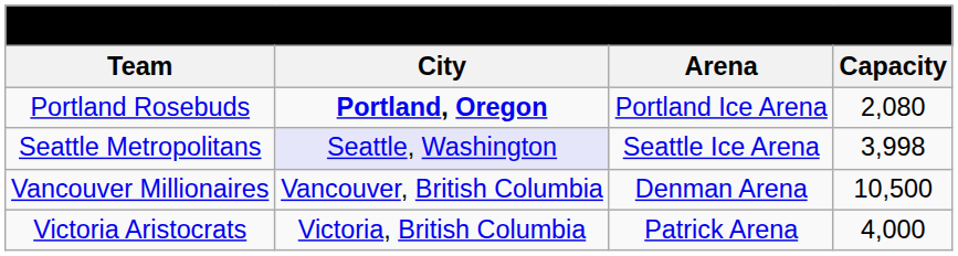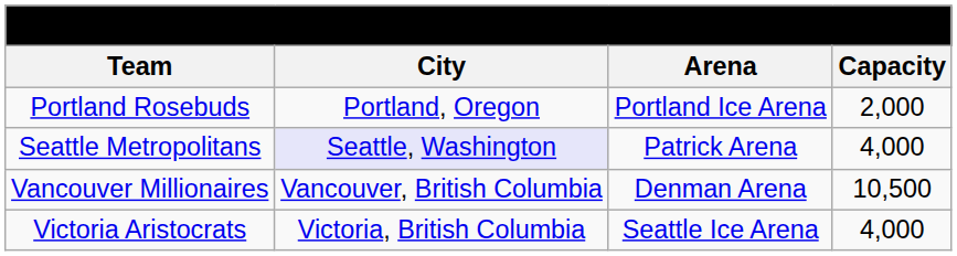 <table class="wikitable" style="width:auto; text-align:center;">
 <tr>
 <td bgcolor="#000000" align="center" colspan="6"><strong><span>1915–16 Pacific Coast Hockey Association</span></strong></td>
 </tr>
 <tr>
 <th>Team</th>
 <th>City</th>
 <th>Arena</th>
 <th>Capacity</th>
 </tr>
 <tr>
 <td><a href='#'>Portland Rosebuds</a></td>
-<td><strong><a href='#'>Portland</a>, <a href='#'>Oregon</a></strong></td>
+<td><a href='#'>Portland</a>, <a href='#'>Oregon</a></td>
 <td><a href='#'>Portland Ice Arena</a></td>
-<td>2,080</td>
+<td>2,000</td>
 </tr>
 <tr>
 <td><a href='#'>Seattle Metropolitans</a></td>
 <td style="background: lavender;"><a href='#'>Seattle</a>, <a href='#'>Washington</a></td>
-<td><a href='#'>Seattle Ice Arena</a></td>
-<td>3,998</td>
+<td><a href='#'>Patrick Arena</a></td>
+<td>4,000</td>
 </tr>
 <tr>
 <td><a href='#'>Vancouver Millionaires</a></td>
 <td><a href='#'>Vancouver</a>, <a href='#'>British Columbia</a></td>
 <td><a href='#'>Denman Arena</a></td>
 <td>10,500</td>
 </tr>
 <tr>
 <td><a href='#'>Victoria Aristocrats</a></td>
 <td><a href='#'>Victoria</a>, <a href='#'>British Columbia</a></td>
-<td><a href='#'>Patrick Arena</a></td>
+<td><a href='#'>Seattle Ice Arena</a></td>
 <td>4,000</td>
 </tr>
 </table>
